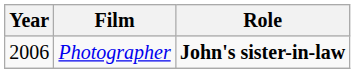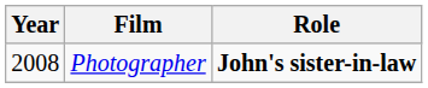 <table class="wikitable">
 <tr style="background:#ccc; text-align:center;">
 <th>Year</th>
 <th>Film</th>
 <th>Role</th>
 </tr>
 <tr>
-<td>2006</td>
+<td>2008</td>
 <td><em><a href='#'>Photographer</a></em></td>
 <td><strong>John's sister-in-law</strong></td>
 </tr>
 <tr>
 </tr>
 </table>
